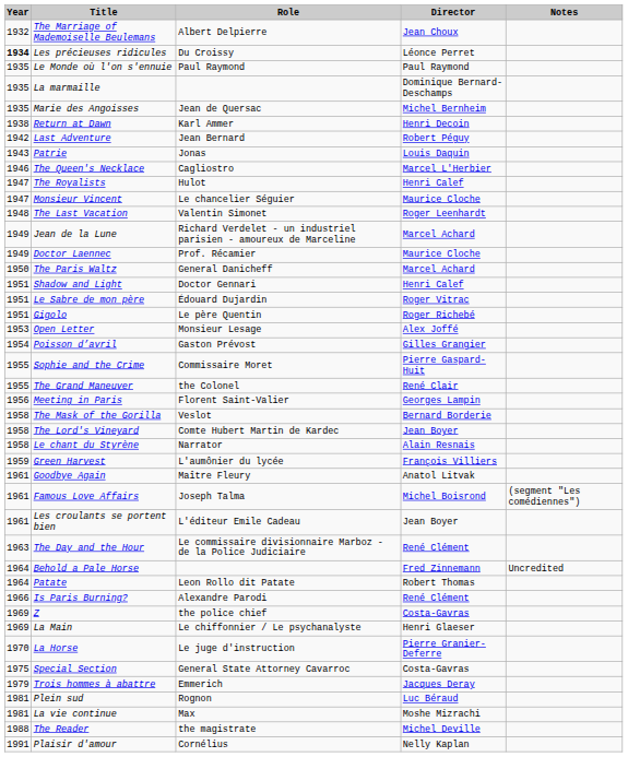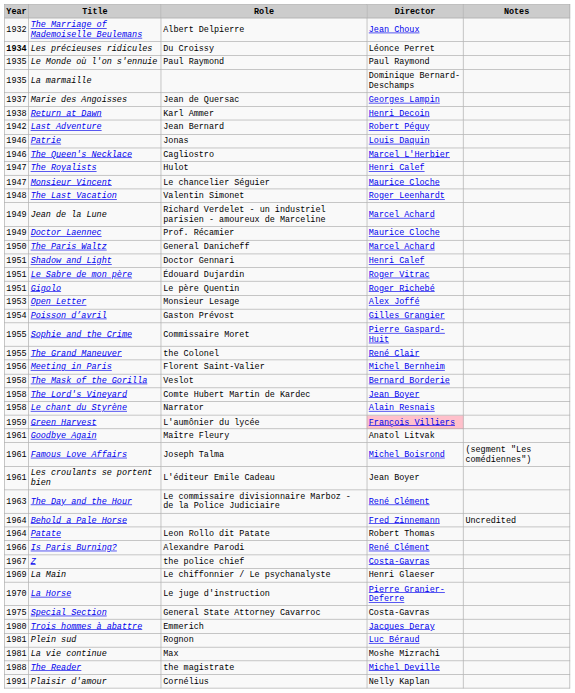 <table class="wikitable">
 <tr>
 <th style="background: #CCCCCC;">Year</th>
 <th style="background: #CCCCCC;">Title</th>
 <th style="background: #CCCCCC;">Role</th>
 <th style="background: #CCCCCC;">Director</th>
 <th style="background: #CCCCCC;">Notes</th>
 </tr>
 <tr>
 <td>1932</td>
 <td><em><a href='#'>The Marriage of Mademoiselle Beulemans</a></em></td>
 <td>Albert Delpierre</td>
 <td><a href='#'>Jean Choux</a></td>
 <td></td>
 </tr>
 <tr>
 <td><strong>1934</strong></td>
 <td><em>Les précieuses ridicules</em></td>
 <td>Du Croissy</td>
 <td>Léonce Perret</td>
 <td></td>
 </tr>
 <tr>
 <td>1935</td>
 <td><em>Le Monde où l'on s'ennuie</em></td>
 <td>Paul Raymond</td>
 <td>Paul Raymond</td>
 <td></td>
 </tr>
 <tr>
 <td>1935</td>
 <td><em>La marmaille</em></td>
 <td></td>
 <td>Dominique Bernard-Deschamps</td>
 <td></td>
 </tr>
 <tr>
-<td>1935</td>
+<td>1937</td>
 <td><em>Marie des Angoisses</em></td>
 <td>Jean de Quersac</td>
-<td><a href='#'>Michel Bernheim</a></td>
+<td><a href='#'>Georges Lampin</a></td>
 <td></td>
 </tr>
 <tr>
 <td>1938</td>
 <td><em><a href='#'>Return at Dawn</a></em></td>
 <td>Karl Ammer</td>
 <td><a href='#'>Henri Decoin</a></td>
 <td></td>
 </tr>
 <tr>
 <td>1942</td>
 <td><em><a href='#'>Last Adventure</a></em></td>
 <td>Jean Bernard</td>
 <td><a href='#'>Robert Péguy</a></td>
 <td></td>
 </tr>
 <tr>
-<td>1943</td>
+<td>1946</td>
 <td><em><a href='#'>Patrie</a></em></td>
 <td>Jonas</td>
 <td><a href='#'>Louis Daquin</a></td>
 <td></td>
 </tr>
 <tr>
 <td>1946</td>
 <td><em><a href='#'>The Queen's Necklace</a></em></td>
 <td>Cagliostro</td>
 <td><a href='#'>Marcel L'Herbier</a></td>
 <td></td>
 </tr>
 <tr>
 <td>1947</td>
 <td><em><a href='#'>The Royalists</a></em></td>
 <td>Hulot</td>
 <td><a href='#'>Henri Calef</a></td>
 <td></td>
 </tr>
 <tr>
 <td>1947</td>
 <td><em><a href='#'>Monsieur Vincent</a></em></td>
 <td>Le chancelier Séguier</td>
 <td><a href='#'>Maurice Cloche</a></td>
 <td></td>
 </tr>
 <tr>
 <td>1948</td>
 <td><em><a href='#'>The Last Vacation</a></em></td>
 <td>Valentin Simonet</td>
 <td><a href='#'>Roger Leenhardt</a></td>
 <td></td>
 </tr>
 <tr>
 <td>1949</td>
 <td><em>Jean de la Lune</em></td>
 <td>Richard Verdelet - un industriel parisien - amoureux de Marceline</td>
 <td><a href='#'>Marcel Achard</a></td>
 <td></td>
 </tr>
 <tr>
 <td>1949</td>
 <td><em><a href='#'>Doctor Laennec</a></em></td>
 <td>Prof. Récamier</td>
 <td><a href='#'>Maurice Cloche</a></td>
 <td></td>
 </tr>
 <tr>
 <td>1950</td>
 <td><em><a href='#'>The Paris Waltz</a></em></td>
 <td>General Danicheff</td>
 <td><a href='#'>Marcel Achard</a></td>
 <td></td>
 </tr>
 <tr>
 <td>1951</td>
 <td><em><a href='#'>Shadow and Light</a></em></td>
 <td>Doctor Gennari</td>
 <td><a href='#'>Henri Calef</a></td>
 <td></td>
 </tr>
 <tr>
 <td>1951</td>
 <td><em><a href='#'>Le Sabre de mon père</a></em></td>
 <td>Édouard Dujardin</td>
 <td><a href='#'>Roger Vitrac</a></td>
 </tr>
 <tr>
 <td>1951</td>
 <td><em><a href='#'>Gigolo</a></em></td>
 <td>Le père Quentin</td>
 <td><a href='#'>Roger Richebé</a></td>
 <td></td>
 </tr>
 <tr>
 <td>1953</td>
 <td><em><a href='#'>Open Letter</a></em></td>
 <td>Monsieur Lesage</td>
 <td><a href='#'>Alex Joffé</a></td>
 <td></td>
 </tr>
 <tr>
 <td>1954</td>
 <td><em><a href='#'>Poisson d’avril</a></em></td>
 <td>Gaston Prévost</td>
 <td><a href='#'>Gilles Grangier</a></td>
 <td></td>
 </tr>
 <tr>
 <td>1955</td>
 <td><em><a href='#'>Sophie and the Crime</a></em></td>
 <td>Commissaire Moret</td>
 <td><a href='#'>Pierre Gaspard-Huit</a></td>
 <td></td>
 </tr>
 <tr>
 <td>1955</td>
 <td><em><a href='#'>The Grand Maneuver</a></em></td>
 <td>the Colonel</td>
 <td><a href='#'>René Clair</a></td>
 <td></td>
 </tr>
 <tr>
 <td>1956</td>
 <td><em><a href='#'>Meeting in Paris</a></em></td>
 <td>Florent Saint-Valier</td>
-<td><a href='#'>Georges Lampin</a></td>
+<td><a href='#'>Michel Bernheim</a></td>
 <td></td>
 </tr>
 <tr>
 <td>1958</td>
 <td><em><a href='#'>The Mask of the Gorilla</a></em></td>
 <td>Veslot</td>
 <td><a href='#'>Bernard Borderie</a></td>
 <td></td>
 </tr>
 <tr>
 <td>1958</td>
 <td><em><a href='#'>The Lord's Vineyard</a></em></td>
 <td>Comte Hubert Martin de Kardec</td>
 <td><a href='#'>Jean Boyer</a></td>
 <td></td>
 </tr>
 <tr>
 <td>1958</td>
 <td><em><a href='#'>Le chant du Styrène</a></em></td>
 <td>Narrator</td>
 <td><a href='#'>Alain Resnais</a></td>
 <td></td>
 </tr>
 <tr>
 <td>1959</td>
 <td><em><a href='#'>Green Harvest</a></em></td>
 <td>L'aumônier du lycée</td>
-<td><a href='#'>François Villiers</a></td>
+<td style="background: pink;"><a href='#'>François Villiers</a></td>
 <td></td>
 </tr>
 <tr>
 <td>1961</td>
 <td><em><a href='#'>Goodbye Again</a></em></td>
 <td>Maître Fleury</td>
 <td>Anatol Litvak</td>
 <td></td>
 </tr>
 <tr>
 <td>1961</td>
 <td><em><a href='#'>Famous Love Affairs</a></em></td>
 <td>Joseph Talma</td>
 <td><a href='#'>Michel Boisrond</a></td>
 <td>(segment "Les comédiennes")</td>
 </tr>
 <tr>
 <td>1961</td>
 <td><em>Les croulants se portent bien</em></td>
 <td>L'éditeur Emile Cadeau</td>
 <td>Jean Boyer</td>
 <td></td>
 </tr>
 <tr>
 <td>1963</td>
 <td><em><a href='#'>The Day and the Hour</a></em></td>
 <td>Le commissaire divisionnaire Marboz - de la Police Judiciaire</td>
 <td><a href='#'>René Clément</a></td>
 <td></td>
 </tr>
 <tr>
 <td>1964</td>
 <td><em><a href='#'>Behold a Pale Horse</a></em></td>
 <td></td>
 <td><a href='#'>Fred Zinnemann</a></td>
 <td>Uncredited</td>
 </tr>
 <tr>
 <td>1964</td>
 <td><em><a href='#'>Patate</a></em></td>
 <td>Leon Rollo dit Patate</td>
 <td>Robert Thomas</td>
 <td></td>
 </tr>
 <tr>
 <td>1966</td>
 <td><em><a href='#'>Is Paris Burning?</a></em></td>
 <td>Alexandre Parodi</td>
 <td><a href='#'>René Clément</a></td>
 <td></td>
 </tr>
 <tr>
-<td>1969</td>
+<td>1967</td>
 <td><em><a href='#'>Z</a></em></td>
 <td>the police chief</td>
 <td><a href='#'>Costa-Gavras</a></td>
 <td></td>
 </tr>
 <tr>
 <td>1969</td>
 <td><em>La Main</em></td>
 <td>Le chiffonnier / Le psychanalyste</td>
 <td>Henri Glaeser</td>
 <td></td>
 </tr>
 <tr>
 <td>1970</td>
 <td><em><a href='#'>La Horse</a></em></td>
 <td>Le juge d'instruction</td>
 <td><a href='#'>Pierre Granier-Deferre</a></td>
 <td></td>
 </tr>
 <tr>
 <td>1975</td>
 <td><em><a href='#'>Special Section</a></em></td>
 <td>General State Attorney Cavarroc</td>
 <td>Costa-Gavras</td>
 <td></td>
 </tr>
 <tr>
-<td>1979</td>
+<td>1980</td>
 <td><em><a href='#'>Trois hommes à abattre</a></em></td>
 <td>Emmerich</td>
 <td><a href='#'>Jacques Deray</a></td>
 <td></td>
 </tr>
 <tr>
 <td>1981</td>
 <td><em>Plein sud</em></td>
 <td>Rognon</td>
 <td><a href='#'>Luc Béraud</a></td>
 <td></td>
 </tr>
 <tr>
 <td>1981</td>
 <td><em>La vie continue</em></td>
 <td>Max</td>
 <td>Moshe Mizrachi</td>
 <td></td>
 </tr>
 <tr>
 <td>1988</td>
 <td><em><a href='#'>The Reader</a></em></td>
 <td>the magistrate</td>
 <td><a href='#'>Michel Deville</a></td>
 <td></td>
 </tr>
 <tr>
 <td>1991</td>
 <td><em>Plaisir d'amour</em></td>
 <td>Cornélius</td>
 <td>Nelly Kaplan</td>
 <td></td>
 </tr>
 </table>
